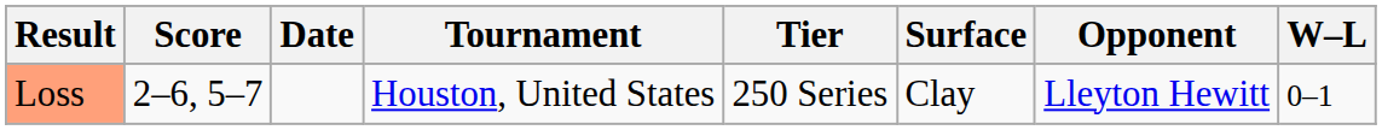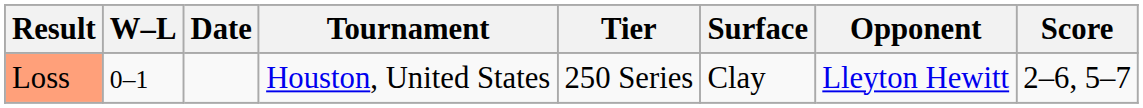 <table class="sortable wikitable">
 <tr>
 <th>Result</th>
-<th class="unsortable">Score</th>
+<th class="unsortable">W–L</th>
 <th>Date</th>
 <th>Tournament</th>
 <th>Tier</th>
 <th>Surface</th>
 <th>Opponent</th>
-<th class="unsortable">W–L</th>
+<th class="unsortable">Score</th>
 </tr>
 <tr>
 <td style="background:#ffa07a;">Loss</td>
-<td>2–6, 5–7</td>
+<td><small>0–1</small></td>
 <td><a href='#'></a></td>
 <td><a href='#'>Houston</a>, United States</td>
 <td>250 Series</td>
 <td>Clay</td>
 <td> <a href='#'>Lleyton Hewitt</a></td>
-<td><small>0–1</small></td>
+<td>2–6, 5–7</td>
 </tr>
 </table>
